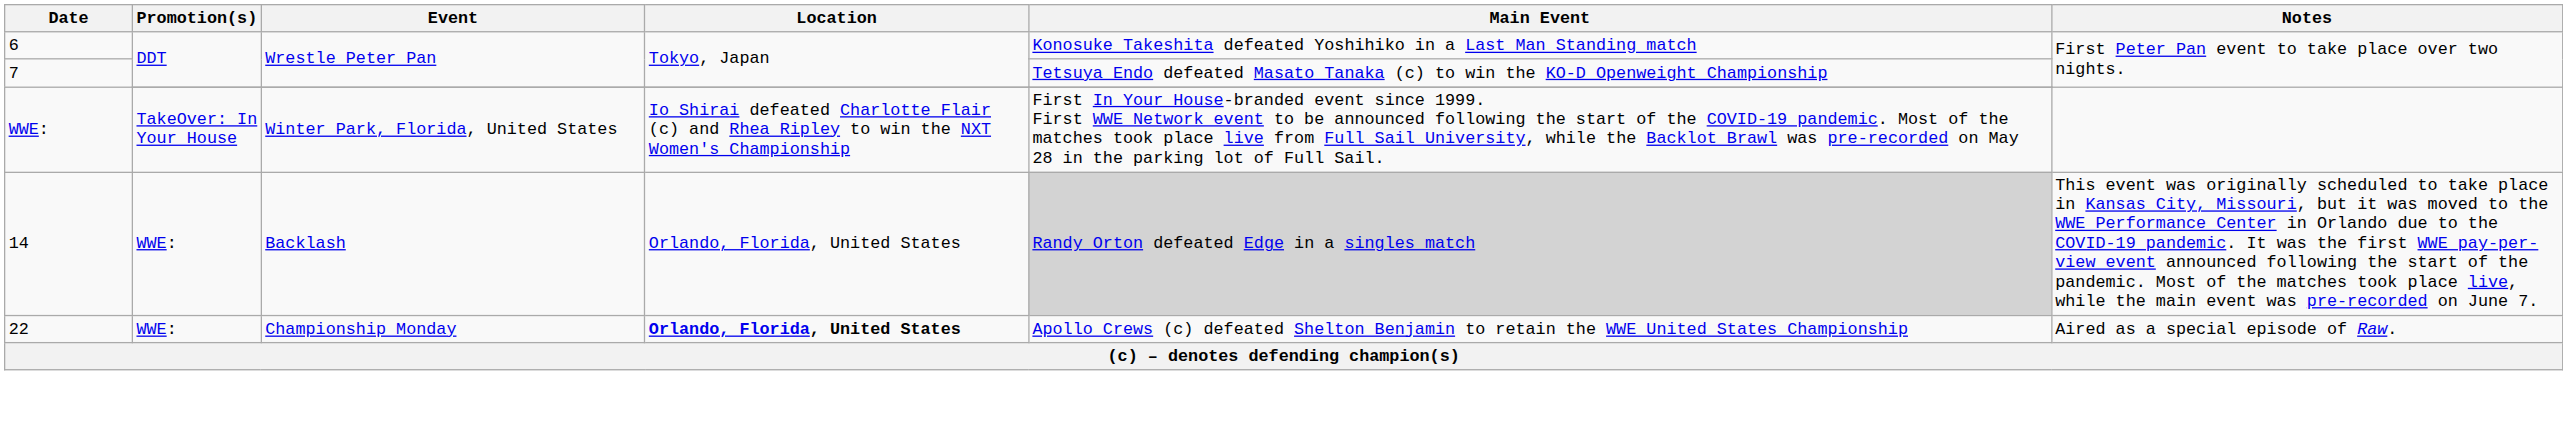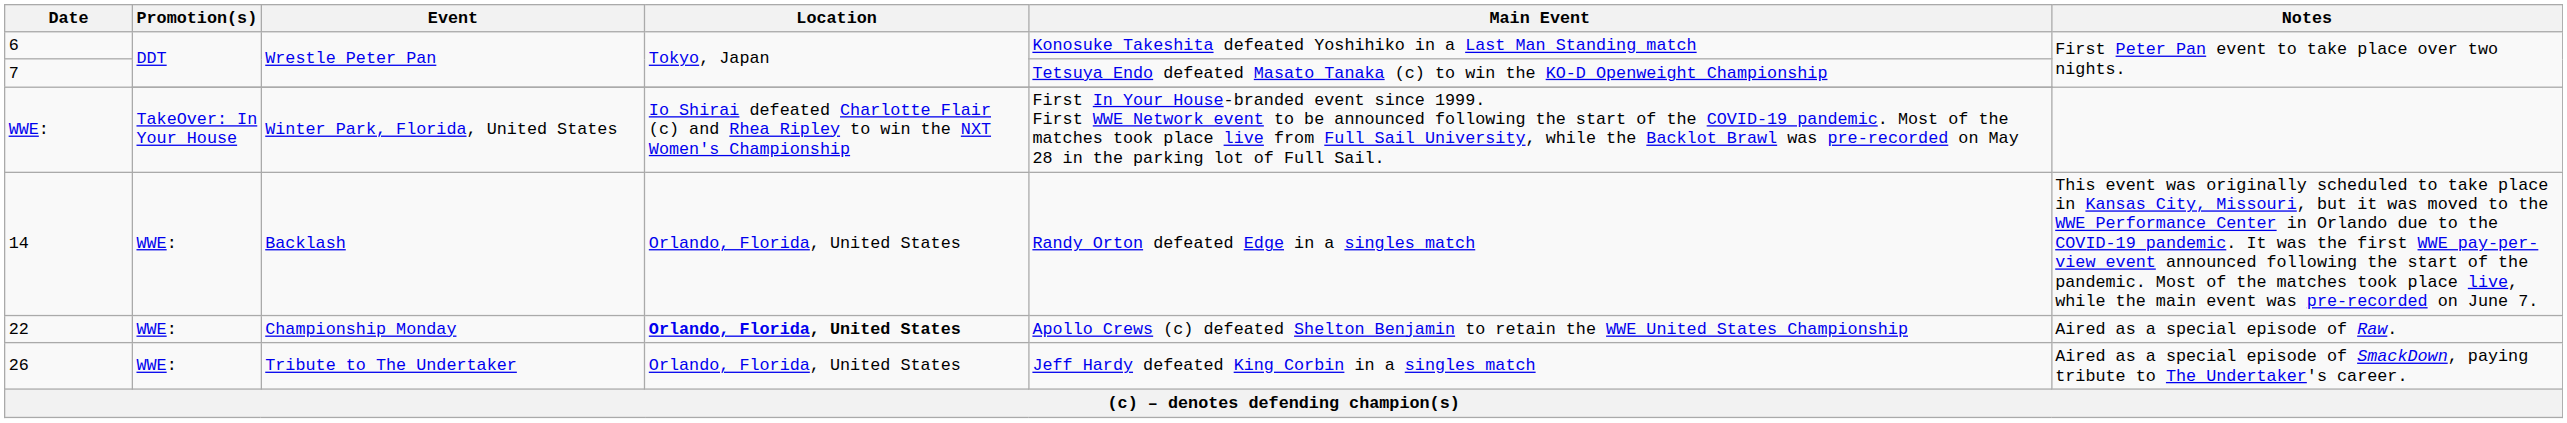 <table class="wikitable" style="width:100%;">
 <tr>
 <th width=5%>Date</th>
 <th width=5%>Promotion(s)</th>
 <th width=15%>Event</th>
 <th width=15%>Location</th>
 <th width=40%>Main Event</th>
 <th width=20%>Notes</th>
 </tr>
 <tr>
 <td>6</td>
 <td rowspan=2><a href='#'>DDT</a></td>
 <td rowspan=2><a href='#'>Wrestle Peter Pan</a></td>
 <td rowspan=2><a href='#'>Tokyo</a>, Japan</td>
 <td><a href='#'>Konosuke Takeshita</a> defeated Yoshihiko in a <a href='#'>Last Man Standing match</a></td>
 <td rowspan=2>First <a href='#'>Peter Pan</a> event to take place over two nights.</td>
 </tr>
 <tr>
 <td rowspan=2>7</td>
 <td><a href='#'>Tetsuya Endo</a> defeated <a href='#'>Masato Tanaka</a> (c) to win the <a href='#'>KO-D Openweight Championship</a></td>
 </tr>
 <tr>
 </tr>
 <tr>
 <td><a href='#'>WWE</a>:</td>
 <td><a href='#'>TakeOver: In Your House</a></td>
 <td><a href='#'>Winter Park, Florida</a>, United States</td>
 <td><a href='#'>Io Shirai</a> defeated <a href='#'>Charlotte Flair</a> (c) and <a href='#'>Rhea Ripley</a> to win the <a href='#'>NXT Women's Championship</a></td>
 <td>First <a href='#'>In Your House</a>-branded event since 1999.<br>First <a href='#'>WWE Network event</a> to be announced following the start of the <a href='#'>COVID-19 pandemic</a>. Most of the matches took place <a href='#'>live</a> from <a href='#'>Full Sail University</a>, while the <a href='#'>Backlot Brawl</a> was <a href='#'>pre-recorded</a> on May 28 in the parking lot of Full Sail.</td>
 </tr>
 <tr>
 <td>14</td>
 <td><a href='#'>WWE</a>:</td>
 <td><a href='#'>Backlash</a></td>
 <td><a href='#'>Orlando, Florida</a>, United States</td>
-<td style="background: lightgrey;"><a href='#'>Randy Orton</a> defeated <a href='#'>Edge</a> in a <a href='#'>singles match</a></td>
+<td><a href='#'>Randy Orton</a> defeated <a href='#'>Edge</a> in a <a href='#'>singles match</a></td>
 <td>This event was originally scheduled to take place in <a href='#'>Kansas City, Missouri</a>, but it was moved to the <a href='#'>WWE Performance Center</a> in Orlando due to the <a href='#'>COVID-19 pandemic</a>. It was the first <a href='#'>WWE pay-per-view event</a> announced following the start of the pandemic. Most of the matches took place <a href='#'>live</a>, while the main event was <a href='#'>pre-recorded</a> on June 7.</td>
 </tr>
 <tr>
 <td>22</td>
 <td><a href='#'>WWE</a>:</td>
 <td><a href='#'>Championship Monday</a></td>
 <td><strong><a href='#'>Orlando, Florida</a>, United States</strong></td>
 <td><a href='#'>Apollo Crews</a> (c) defeated <a href='#'>Shelton Benjamin</a> to retain the <a href='#'>WWE United States Championship</a></td>
 <td>Aired as a special episode of <em><a href='#'>Raw</a></em>.</td>
 </tr>
 <tr>
+<td>26</td>
+<td><a href='#'>WWE</a>:</td>
+<td><a href='#'>Tribute to The Undertaker</a></td>
+<td><a href='#'>Orlando, Florida</a>, United States</td>
+<td><a href='#'>Jeff Hardy</a> defeated <a href='#'>King Corbin</a> in a <a href='#'>singles match</a></td>
+<td>Aired as a special episode of <em><a href='#'>SmackDown</a></em>, paying tribute to <a href='#'>The Undertaker</a>'s career.</td>
+</tr>
+<tr>
 <th colspan="6">(c) – denotes defending champion(s)</th>
 </tr>
 </table>
